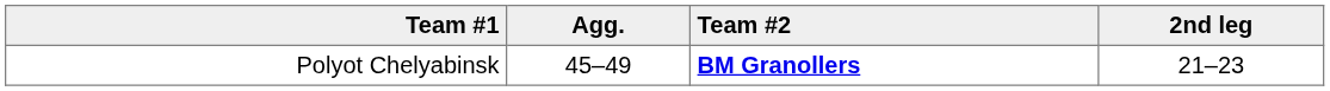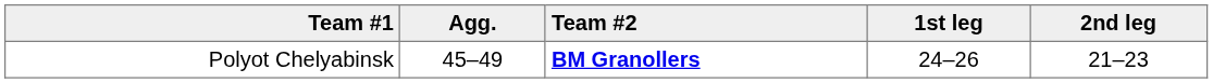 <table border="1" cellspacing="0" cellpadding="4"  style="border-collapse:collapse; width:70%;">
 <tr style="background:#efefef;">
 <th align=right>Team #1</th>
 <th>Agg.</th>
 <th style="text-align:left;">Team #2</th>
+<th>1st leg</th>
 <th>2nd leg</th>
 </tr>
 <tr>
 <td align=right>Polyot Chelyabinsk </td>
 <td align=center>45–49</td>
 <td> <strong><a href='#'>BM Granollers</a></strong></td>
+<td align=center>24–26</td>
 <td align=center>21–23</td>
 </tr>
 </table>
